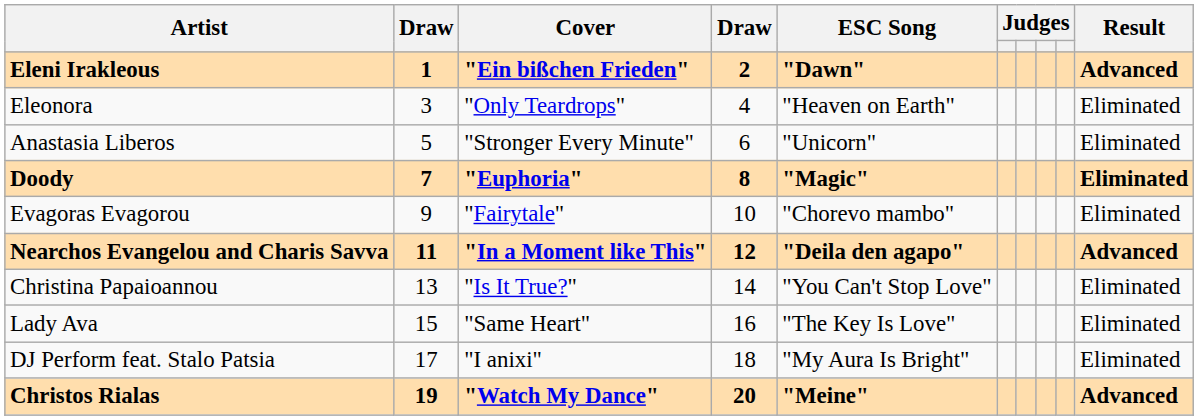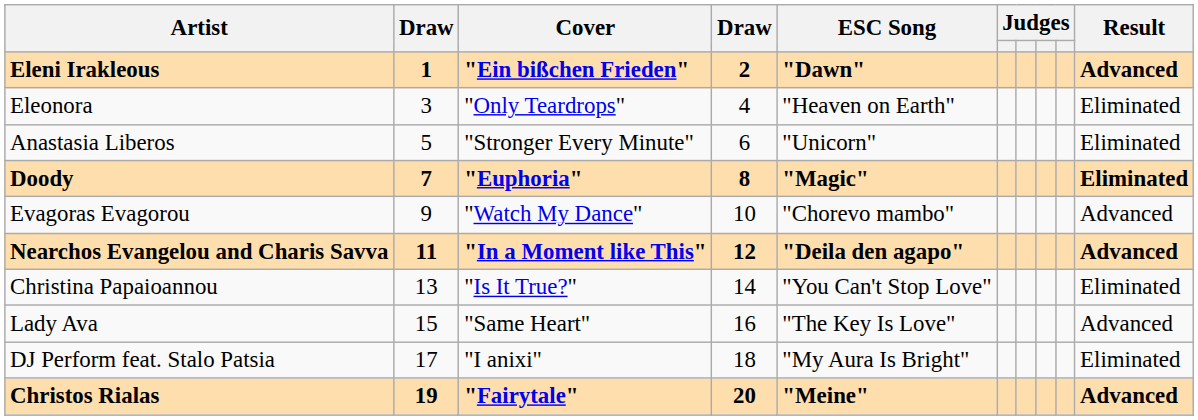 <table class="sortable wikitable" style="margin: 1em auto 1em auto; text-align:center">
 <tr>
 <th rowspan="2" scope="col">Artist</th>
 <th scope="col" rowspan="2">Draw</th>
 <th rowspan="2" scope="col">Cover </th>
 <th rowspan="2">Draw</th>
 <th scope="col" rowspan="2">ESC Song</th>
 <th scope="col" colspan="4">Judges</th>
 <th scope="col" rowspan="2">Result</th>
 </tr>
 <tr>
 <th scope="col" class="unsortable"></th>
 <th scope="col" class="unsortable"></th>
 <th scope="col" class="unsortable"></th>
 <th scope="col" class="unsortable"></th>
 </tr>
 <tr style="font-weight:bold; background:#FFDEAD;">
 <td align="left">Eleni Irakleous</td>
 <td>1</td>
 <td align="left">"<a href='#'>Ein bißchen Frieden</a>" </td>
 <td>2</td>
 <td align="left">"Dawn"</td>
 <td></td>
 <td></td>
 <td></td>
 <td></td>
 <td align="left">Advanced</td>
 </tr>
 <tr>
 <td align="left">Eleonora</td>
 <td>3</td>
 <td align="left">"<a href='#'>Only Teardrops</a>" </td>
 <td>4</td>
 <td align="left">"Heaven on Earth"</td>
 <td></td>
 <td></td>
 <td></td>
 <td></td>
 <td align="left">Eliminated</td>
 </tr>
 <tr>
 <td align="left">Anastasia Liberos</td>
 <td>5</td>
 <td align="left">"Stronger Every Minute" </td>
 <td>6</td>
 <td align="left">"Unicorn"</td>
 <td></td>
 <td></td>
 <td></td>
 <td></td>
 <td align="left">Eliminated</td>
 </tr>
 <tr style="font-weight:bold; background:#FFDEAD;">
 <td align="left">Doody</td>
 <td>7</td>
 <td align="left">"<a href='#'>Euphoria</a>" </td>
 <td>8</td>
 <td align="left">"Magic"</td>
 <td></td>
 <td></td>
 <td></td>
 <td></td>
 <td align="left">Eliminated</td>
 </tr>
 <tr>
 <td align="left">Evagoras Evagorou</td>
 <td>9</td>
-<td align="left">"<a href='#'>Fairytale</a>" </td>
+<td align="left">"<a href='#'>Watch My Dance</a>" </td>
 <td>10</td>
 <td align="left">"Chorevo mambo"</td>
 <td></td>
 <td></td>
 <td></td>
 <td></td>
-<td align="left">Eliminated</td>
+<td align="left">Advanced</td>
 </tr>
 <tr style="font-weight:bold; background:#FFDEAD;">
 <td align="left">Nearchos Evangelou and Charis Savva</td>
 <td>11</td>
 <td align="left">"<a href='#'>In a Moment like This</a>" </td>
 <td>12</td>
 <td align="left">"Deila den agapo"</td>
 <td></td>
 <td></td>
 <td></td>
 <td></td>
 <td align="left">Advanced</td>
 </tr>
 <tr>
 <td align="left">Christina Papaioannou</td>
 <td>13</td>
 <td align="left">"<a href='#'>Is It True?</a>" </td>
 <td>14</td>
 <td align="left">"You Can't Stop Love"</td>
 <td></td>
 <td></td>
 <td></td>
 <td></td>
 <td align="left">Eliminated</td>
 </tr>
 <tr>
 <td align="left">Lady Ava</td>
 <td>15</td>
 <td align="left">"Same Heart" </td>
 <td>16</td>
 <td align="left">"The Key Is Love"</td>
 <td></td>
 <td></td>
 <td></td>
 <td></td>
-<td align="left">Eliminated</td>
+<td align="left">Advanced</td>
 </tr>
 <tr>
 <td align="left">DJ Perform feat. Stalo Patsia</td>
 <td>17</td>
 <td align="left">"I anixi" </td>
 <td>18</td>
 <td align="left">"My Aura Is Bright"</td>
 <td></td>
 <td></td>
 <td></td>
 <td></td>
 <td align="left">Eliminated</td>
 </tr>
 <tr style="font-weight:bold; background:#FFDEAD;">
 <td align="left">Christos Rialas</td>
 <td>19</td>
-<td align="left">"<a href='#'>Watch My Dance</a>" </td>
+<td align="left">"<a href='#'>Fairytale</a>" </td>
 <td>20</td>
 <td align="left">"Meine"</td>
 <td></td>
 <td></td>
 <td></td>
 <td></td>
 <td align="left">Advanced</td>
 </tr>
 </table>
